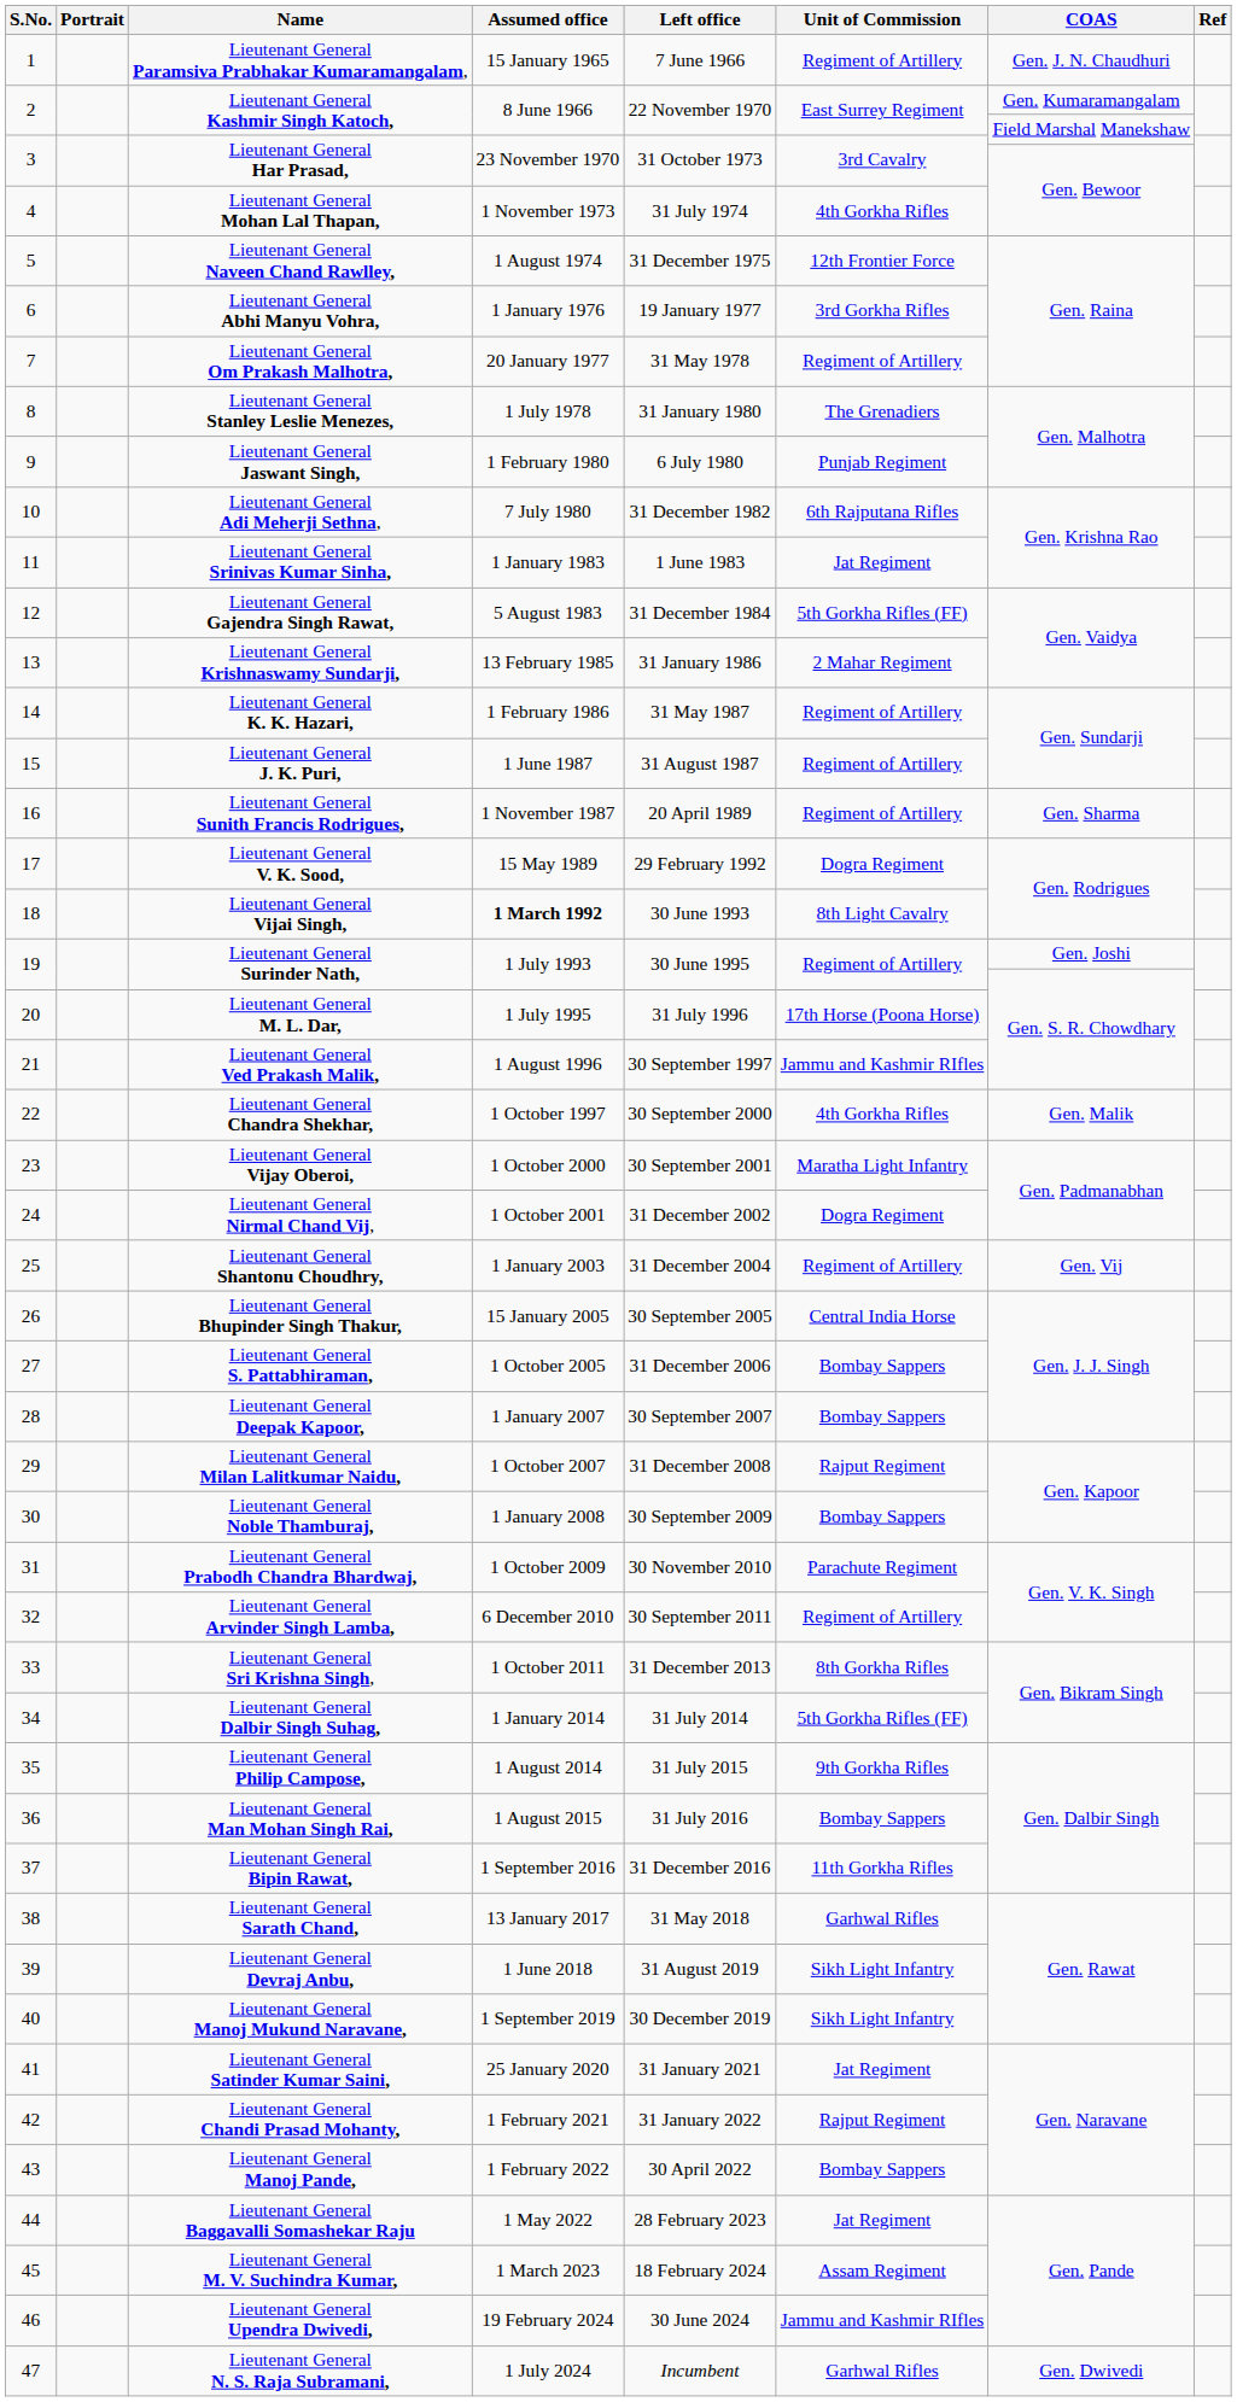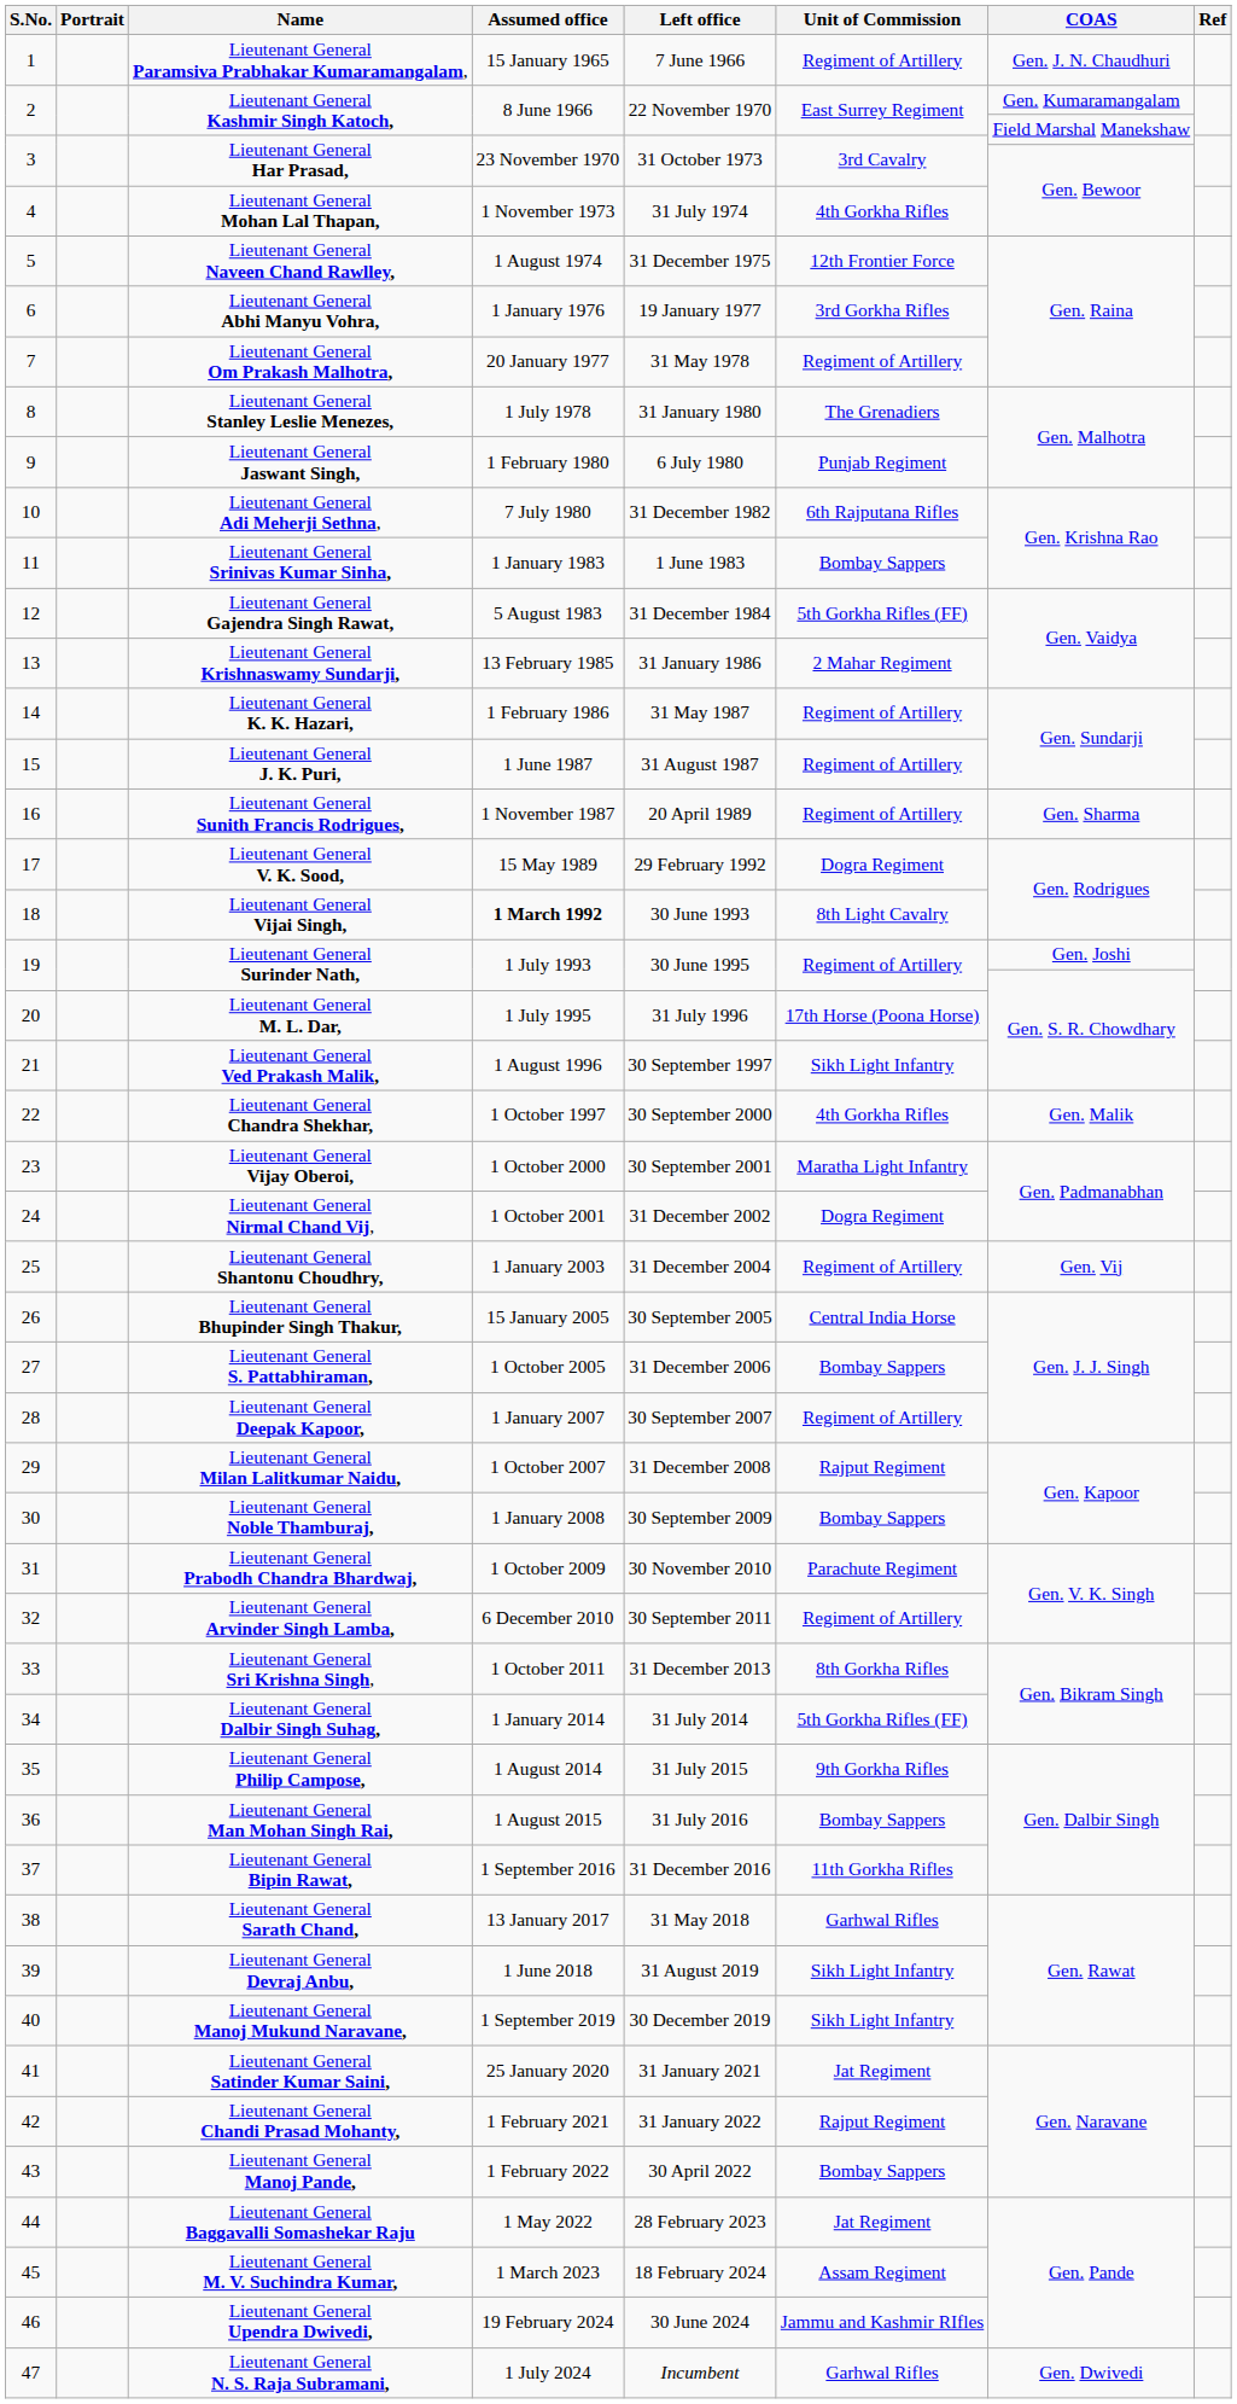 <table class="wikitable" style="text-align:center">
 <tr style="background:#cccccc">
 <th>S.No.</th>
 <th>Portrait</th>
 <th>Name</th>
 <th>Assumed office</th>
 <th>Left office</th>
 <th>Unit of Commission</th>
 <th><a href='#'>COAS</a></th>
 <th>Ref</th>
 </tr>
 <tr>
 <td>1</td>
 <td></td>
 <td><a href='#'>Lieutenant General</a><br><a href='#'><strong>Paramsiva Prabhakar Kumaramangalam</strong></a>, <strong></strong></td>
 <td>15 January 1965</td>
 <td>7 June 1966</td>
 <td><a href='#'>Regiment of Artillery</a></td>
 <td><a href='#'>Gen.</a> <a href='#'>J. N. Chaudhuri</a></td>
 <td></td>
 </tr>
 <tr>
 <td rowspan="2">2</td>
 <td rowspan="2"></td>
 <td rowspan="2"><a href='#'>Lieutenant General</a><br><strong><a href='#'>Kashmir Singh Katoch</a>,</strong> <strong></strong></td>
 <td rowspan="2">8 June 1966</td>
 <td rowspan="2">22 November 1970</td>
 <td rowspan="2"><a href='#'>East Surrey Regiment</a></td>
 <td><a href='#'>Gen.</a> <a href='#'>Kumaramangalam</a></td>
 <td rowspan="2"></td>
 </tr>
 <tr>
 <td rowspan="2"><a href='#'>Field Marshal</a> <a href='#'>Manekshaw</a></td>
 </tr>
 <tr>
 <td rowspan="2">3</td>
 <td rowspan="2"></td>
 <td rowspan="2"><a href='#'>Lieutenant General</a><br><strong>Har Prasad,</strong> <strong></strong></td>
 <td rowspan="2">23 November 1970</td>
 <td rowspan="2">31 October 1973</td>
 <td rowspan="2"><a href='#'>3rd Cavalry</a></td>
 <td rowspan="2"></td>
 </tr>
 <tr>
 <td rowspan="3"><a href='#'>Gen.</a> <a href='#'>Bewoor</a></td>
 </tr>
 <tr>
 <td>4</td>
 <td></td>
 <td><a href='#'>Lieutenant General</a><br><strong>Mohan Lal Thapan,</strong> <strong></strong></td>
 <td>1 November 1973</td>
 <td>31 July 1974</td>
 <td><a href='#'>4th Gorkha Rifles</a></td>
 <td></td>
 </tr>
 <tr>
 <td rowspan="2">5</td>
 <td rowspan="2"></td>
 <td rowspan="2"><a href='#'>Lieutenant General</a><br><strong><a href='#'>Naveen Chand Rawlley</a>,</strong> <strong></strong> <strong></strong></td>
 <td rowspan="2">1 August 1974</td>
 <td rowspan="2">31 December 1975</td>
 <td rowspan="2"><a href='#'>12th Frontier Force</a></td>
 <td rowspan="2"></td>
 </tr>
 <tr>
 <td rowspan="3"><a href='#'>Gen.</a> <a href='#'>Raina</a></td>
 </tr>
 <tr>
 <td>6</td>
 <td></td>
 <td><a href='#'>Lieutenant General</a><br><strong>Abhi Manyu Vohra,</strong> <strong></strong></td>
 <td>1 January 1976</td>
 <td>19 January 1977</td>
 <td><a href='#'>3rd Gorkha Rifles</a></td>
 <td></td>
 </tr>
 <tr>
 <td>7</td>
 <td></td>
 <td><a href='#'>Lieutenant General</a><br><strong><a href='#'>Om Prakash Malhotra</a>,</strong> <strong></strong></td>
 <td>20 January 1977</td>
 <td>31 May 1978</td>
 <td><a href='#'>Regiment of Artillery</a></td>
 <td></td>
 </tr>
 <tr>
 <td>8</td>
 <td></td>
 <td><a href='#'>Lieutenant General</a><br><strong>Stanley Leslie Menezes,</strong> <strong></strong></td>
 <td>1 July 1978</td>
 <td>31 January 1980</td>
 <td><a href='#'>The Grenadiers</a></td>
 <td rowspan="3"><a href='#'>Gen.</a> <a href='#'>Malhotra</a></td>
 <td></td>
 </tr>
 <tr>
 <td>9</td>
 <td></td>
 <td><a href='#'>Lieutenant General</a><br><strong>Jaswant Singh,</strong> <strong></strong></td>
 <td>1 February 1980</td>
 <td>6 July 1980</td>
 <td><a href='#'>Punjab Regiment</a></td>
 <td></td>
 </tr>
 <tr>
 <td rowspan="2">10</td>
 <td rowspan="2"></td>
 <td rowspan="2"><a href='#'>Lieutenant General</a><br><a href='#'><strong>Adi Meherji Sethna</strong></a>, <strong></strong></td>
 <td rowspan="2">7 July 1980</td>
 <td rowspan="2">31 December 1982</td>
 <td rowspan="2"><a href='#'>6th Rajputana Rifles</a></td>
 <td rowspan="2"></td>
 </tr>
 <tr>
 <td rowspan="2"><a href='#'>Gen.</a> <a href='#'>Krishna Rao</a></td>
 </tr>
 <tr>
 <td>11</td>
 <td></td>
 <td><a href='#'>Lieutenant General</a><br><strong><a href='#'>Srinivas Kumar Sinha</a>,</strong> <strong></strong></td>
 <td>1 January 1983</td>
 <td>1 June 1983</td>
-<td><a href='#'>Jat Regiment</a></td>
+<td><a href='#'>Bombay Sappers</a></td>
 <td></td>
 </tr>
 <tr>
 <td>12</td>
 <td></td>
 <td><a href='#'>Lieutenant General</a><br><strong>Gajendra Singh Rawat,</strong> <strong></strong></td>
 <td>5 August 1983</td>
 <td>31 December 1984</td>
 <td><a href='#'>5th Gorkha Rifles (FF)</a></td>
 <td rowspan="2"><a href='#'>Gen.</a> <a href='#'>Vaidya</a></td>
 <td></td>
 </tr>
 <tr>
 <td>13</td>
 <td></td>
 <td><a href='#'>Lieutenant General</a><br><strong><a href='#'>Krishnaswamy Sundarji</a>,</strong> <strong></strong></td>
 <td>13 February 1985</td>
 <td>31 January 1986</td>
 <td><a href='#'>2 Mahar Regiment</a></td>
 <td></td>
 </tr>
 <tr>
 <td>14</td>
 <td></td>
 <td><a href='#'>Lieutenant General</a><br><strong>K. K. Hazari,</strong> <strong></strong></td>
 <td>1 February 1986</td>
 <td>31 May 1987</td>
 <td><a href='#'>Regiment of Artillery</a></td>
 <td rowspan="3"><a href='#'>Gen.</a> <a href='#'>Sundarji</a></td>
 <td></td>
 </tr>
 <tr>
 <td>15</td>
 <td></td>
 <td><a href='#'>Lieutenant General</a><br><strong>J. K. Puri,</strong> <strong></strong></td>
 <td>1 June 1987</td>
 <td>31 August 1987</td>
 <td><a href='#'>Regiment of Artillery</a></td>
 <td></td>
 </tr>
 <tr>
 <td rowspan="2">16</td>
 <td rowspan="2"></td>
 <td rowspan="2"><a href='#'>Lieutenant General</a><br><strong><a href='#'>Sunith Francis Rodrigues</a>,</strong> <strong></strong></td>
 <td rowspan="2">1 November 1987</td>
 <td rowspan="2">20 April 1989</td>
 <td rowspan="2"><a href='#'>Regiment of Artillery</a></td>
 <td rowspan="2"></td>
 </tr>
 <tr>
 <td rowspan="2"><a href='#'>Gen.</a> <a href='#'>Sharma</a></td>
 </tr>
 <tr>
 <td rowspan="2">17</td>
 <td rowspan="2"></td>
 <td rowspan="2"><a href='#'>Lieutenant General</a><br><strong>V. K. Sood,</strong> <strong></strong></td>
 <td rowspan="2">15 May 1989</td>
 <td rowspan="2">29 February 1992</td>
 <td rowspan="2"><a href='#'>Dogra Regiment</a></td>
 <td rowspan="2"></td>
 </tr>
 <tr>
 <td rowspan="2"><a href='#'>Gen.</a> <a href='#'>Rodrigues</a></td>
 </tr>
 <tr>
 <td>18</td>
 <td></td>
 <td><a href='#'>Lieutenant General</a><br><strong>Vijai Singh,</strong> <strong></strong></td>
 <td><strong>1 March 1992</strong></td>
 <td>30 June 1993</td>
 <td><a href='#'>8th Light Cavalry</a></td>
 <td></td>
 </tr>
 <tr>
 <td rowspan="2">19</td>
 <td rowspan="2"></td>
 <td rowspan="2"><a href='#'>Lieutenant General</a><br><strong>Surinder Nath,</strong> <strong></strong></td>
 <td rowspan="2">1 July 1993</td>
 <td rowspan="2">30 June 1995</td>
 <td rowspan="2"><a href='#'>Regiment of Artillery</a></td>
 <td><a href='#'>Gen.</a> <a href='#'>Joshi</a></td>
 <td rowspan="2"></td>
 </tr>
 <tr>
 <td rowspan="3"><a href='#'>Gen.</a> <a href='#'>S. R. Chowdhary</a></td>
 </tr>
 <tr>
 <td>20</td>
 <td></td>
 <td><a href='#'>Lieutenant General</a><br><strong>M. L. Dar,</strong> <strong></strong></td>
 <td>1 July 1995</td>
 <td>31 July 1996</td>
 <td><a href='#'>17th Horse (Poona Horse)</a></td>
 <td></td>
 </tr>
 <tr>
 <td>21</td>
 <td></td>
 <td><a href='#'>Lieutenant General</a><br><strong><a href='#'>Ved Prakash Malik</a>, </strong></td>
 <td>1 August 1996</td>
 <td>30 September 1997</td>
-<td><a href='#'>Jammu and Kashmir RIfles</a></td>
+<td><a href='#'>Sikh Light Infantry</a></td>
 <td></td>
 </tr>
 <tr>
 <td>22</td>
 <td></td>
 <td><a href='#'>Lieutenant General</a><br><strong>Chandra Shekhar,</strong> <strong></strong></td>
 <td>1 October 1997</td>
 <td>30 September 2000</td>
 <td><a href='#'>4th Gorkha Rifles</a></td>
 <td><a href='#'>Gen.</a> <a href='#'>Malik</a></td>
 <td></td>
 </tr>
 <tr>
 <td>23</td>
 <td></td>
 <td><a href='#'>Lieutenant General</a><br><strong>Vijay Oberoi,</strong> <strong></strong></td>
 <td>1 October 2000</td>
 <td>30 September 2001</td>
 <td><a href='#'>Maratha Light Infantry</a></td>
 <td rowspan="2"><a href='#'>Gen.</a> <a href='#'>Padmanabhan</a></td>
 <td></td>
 </tr>
 <tr>
 <td>24</td>
 <td></td>
 <td><a href='#'>Lieutenant General</a><br><a href='#'><strong>Nirmal Chand Vij</strong></a>, <strong></strong></td>
 <td>1 October 2001</td>
 <td>31 December 2002</td>
 <td><a href='#'>Dogra Regiment</a></td>
 <td></td>
 </tr>
 <tr>
 <td>25</td>
 <td></td>
 <td><a href='#'>Lieutenant General</a><br><strong>Shantonu Choudhry,</strong> <strong></strong></td>
 <td>1 January 2003</td>
 <td>31 December 2004</td>
 <td><a href='#'>Regiment of Artillery</a></td>
 <td rowspan="2"><a href='#'>Gen.</a> <a href='#'>Vij</a></td>
 <td></td>
 </tr>
 <tr>
 <td rowspan="2">26</td>
 <td rowspan="2"></td>
 <td rowspan="2"><a href='#'>Lieutenant General</a><br><strong>Bhupinder Singh Thakur,</strong> <strong></strong></td>
 <td rowspan="2">15 January 2005</td>
 <td rowspan="2">30 September 2005</td>
 <td rowspan="2"><a href='#'>Central India Horse</a></td>
 <td rowspan="2"></td>
 </tr>
 <tr>
 <td rowspan="3"><a href='#'>Gen.</a> <a href='#'>J. J. Singh</a></td>
 </tr>
 <tr>
 <td>27</td>
 <td></td>
 <td><a href='#'>Lieutenant General</a><br><strong><a href='#'>S. Pattabhiraman</a>,</strong> <strong></strong></td>
 <td>1 October 2005</td>
 <td>31 December 2006</td>
 <td><a href='#'>Bombay Sappers</a></td>
 <td></td>
 </tr>
 <tr>
 <td>28</td>
 <td></td>
 <td><a href='#'>Lieutenant General</a><br><strong><a href='#'>Deepak Kapoor</a>,</strong> <strong></strong></td>
 <td>1 January 2007</td>
 <td>30 September 2007</td>
-<td><a href='#'>Bombay Sappers</a></td>
+<td><a href='#'>Regiment of Artillery</a></td>
 <td></td>
 </tr>
 <tr>
 <td>29</td>
 <td></td>
 <td><a href='#'>Lieutenant General</a><br><strong><a href='#'>Milan Lalitkumar Naidu</a>,</strong> <strong></strong></td>
 <td>1 October 2007</td>
 <td>31 December 2008</td>
 <td><a href='#'>Rajput Regiment</a></td>
 <td rowspan="3"><a href='#'>Gen.</a> <a href='#'>Kapoor</a></td>
 <td></td>
 </tr>
 <tr>
 <td>30</td>
 <td></td>
 <td><a href='#'>Lieutenant General</a><br><strong><a href='#'>Noble Thamburaj</a>,</strong> <strong></strong></td>
 <td>1 January 2008</td>
 <td>30 September 2009</td>
 <td><a href='#'>Bombay Sappers</a></td>
 <td></td>
 </tr>
 <tr>
 <td rowspan="2">31</td>
 <td rowspan="2"></td>
 <td rowspan="2"><a href='#'>Lieutenant General</a><br><strong><a href='#'>Prabodh Chandra Bhardwaj</a>,</strong> <strong></strong></td>
 <td rowspan="2">1 October 2009</td>
 <td rowspan="2">30 November 2010</td>
 <td rowspan="2"><a href='#'>Parachute Regiment</a></td>
 <td rowspan="2"></td>
 </tr>
 <tr>
 <td rowspan="3"><a href='#'>Gen.</a> <a href='#'>V. K. Singh</a></td>
 </tr>
 <tr>
 <td>32</td>
 <td></td>
 <td><a href='#'>Lieutenant General</a><br><strong><a href='#'>Arvinder Singh Lamba</a>,</strong> <strong></strong></td>
 <td>6 December 2010</td>
 <td>30 September 2011</td>
 <td><a href='#'>Regiment of Artillery</a></td>
 <td></td>
 </tr>
 <tr>
 <td rowspan="2">33</td>
 <td rowspan="2"></td>
 <td rowspan="2"><a href='#'>Lieutenant General</a><br><a href='#'><strong>Sri Krishna Singh</strong></a>, <strong></strong></td>
 <td rowspan="2">1 October 2011</td>
 <td rowspan="2">31 December 2013</td>
 <td rowspan="2"><a href='#'>8th Gorkha Rifles</a></td>
 <td rowspan="2"></td>
 </tr>
 <tr>
 <td rowspan="2"><a href='#'>Gen.</a> <a href='#'>Bikram Singh</a></td>
 </tr>
 <tr>
 <td>34</td>
 <td></td>
 <td><a href='#'>Lieutenant General</a><br><strong><a href='#'>Dalbir Singh Suhag</a>, </strong></td>
 <td>1 January 2014</td>
 <td>31 July 2014</td>
 <td><a href='#'>5th Gorkha Rifles (FF)</a></td>
 <td></td>
 </tr>
 <tr>
 <td>35</td>
 <td></td>
 <td><a href='#'>Lieutenant General</a><br><strong><a href='#'>Philip Campose</a>, </strong></td>
 <td>1 August 2014</td>
 <td>31 July 2015</td>
 <td><a href='#'>9th Gorkha Rifles</a></td>
 <td rowspan="3"><a href='#'>Gen.</a> <a href='#'>Dalbir Singh</a></td>
 <td></td>
 </tr>
 <tr>
 <td>36</td>
 <td></td>
 <td><a href='#'>Lieutenant General</a><br><strong><a href='#'>Man Mohan Singh Rai</a>, </strong></td>
 <td>1 August 2015</td>
 <td>31 July 2016</td>
 <td><a href='#'>Bombay Sappers</a></td>
 <td></td>
 </tr>
 <tr>
 <td>37</td>
 <td></td>
 <td><a href='#'>Lieutenant General</a><br><strong><a href='#'>Bipin Rawat</a>, </strong></td>
 <td>1 September 2016</td>
 <td>31 December 2016</td>
 <td><a href='#'>11th Gorkha Rifles</a></td>
 <td></td>
 </tr>
 <tr>
 <td>38</td>
 <td></td>
 <td><a href='#'>Lieutenant General</a><br><strong><a href='#'>Sarath Chand</a>, </strong></td>
 <td>13 January 2017</td>
 <td>31 May 2018</td>
 <td><a href='#'>Garhwal Rifles</a></td>
 <td rowspan="3"><a href='#'>Gen.</a> <a href='#'>Rawat</a></td>
 <td></td>
 </tr>
 <tr>
 <td>39</td>
 <td></td>
 <td><a href='#'>Lieutenant General</a><br><strong><a href='#'>Devraj Anbu</a>, </strong></td>
 <td>1 June 2018</td>
 <td>31 August 2019</td>
 <td><a href='#'>Sikh Light Infantry</a></td>
 <td></td>
 </tr>
 <tr>
 <td>40</td>
 <td></td>
 <td><a href='#'>Lieutenant General</a><br><strong><a href='#'>Manoj Mukund Naravane</a>, </strong></td>
 <td>1 September 2019</td>
 <td>30 December 2019</td>
 <td><a href='#'>Sikh Light Infantry</a></td>
 <td></td>
 </tr>
 <tr>
 <td>41</td>
 <td></td>
 <td><a href='#'>Lieutenant General</a><br><strong><a href='#'>Satinder Kumar Saini</a>, </strong></td>
 <td>25 January 2020</td>
 <td>31 January 2021</td>
 <td><a href='#'>Jat Regiment</a></td>
 <td rowspan="3"><a href='#'>Gen.</a> <a href='#'>Naravane</a></td>
 <td></td>
 </tr>
 <tr>
 <td>42</td>
 <td></td>
 <td><a href='#'>Lieutenant General</a><br><strong><a href='#'>Chandi Prasad Mohanty</a>, </strong></td>
 <td>1 February 2021</td>
 <td>31 January 2022</td>
 <td><a href='#'>Rajput Regiment</a></td>
 <td></td>
 </tr>
 <tr>
 <td>43</td>
 <td></td>
 <td><a href='#'>Lieutenant General</a><br><strong><a href='#'>Manoj Pande</a>, </strong> </td>
 <td>1 February 2022</td>
 <td>30 April 2022</td>
 <td><a href='#'>Bombay Sappers</a></td>
 <td></td>
 </tr>
 <tr>
 <td>44</td>
 <td></td>
 <td><a href='#'>Lieutenant General</a><br><strong><a href='#'>Baggavalli Somashekar Raju</a></strong> <strong></strong></td>
 <td>1 May 2022</td>
 <td>28 February 2023</td>
 <td><a href='#'>Jat Regiment</a></td>
 <td rowspan="3"><a href='#'>Gen.</a> <a href='#'>Pande</a></td>
 <td></td>
 </tr>
 <tr>
 <td>45</td>
 <td></td>
 <td><a href='#'>Lieutenant General</a><br><strong><a href='#'>M. V. Suchindra Kumar</a>,</strong> </td>
 <td>1 March 2023</td>
 <td>18 February 2024</td>
 <td><a href='#'>Assam Regiment</a></td>
 <td></td>
 </tr>
 <tr>
 <td>46</td>
 <td></td>
 <td><a href='#'>Lieutenant General</a><br><strong><a href='#'>Upendra Dwivedi</a>, </strong> </td>
 <td>19 February 2024</td>
 <td>30 June 2024</td>
 <td><a href='#'>Jammu and Kashmir RIfles</a></td>
 <td></td>
 </tr>
 <tr>
 <td>47</td>
 <td></td>
 <td><a href='#'>Lieutenant General</a><br><strong><a href='#'>N. S. Raja Subramani</a>, </strong></td>
 <td>1 July 2024</td>
 <td><em>Incumbent</em></td>
 <td><a href='#'>Garhwal Rifles</a></td>
 <td><a href='#'>Gen.</a> <a href='#'>Dwivedi</a></td>
 <td></td>
 </tr>
 </table>
